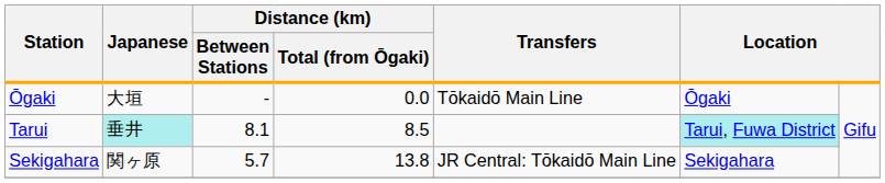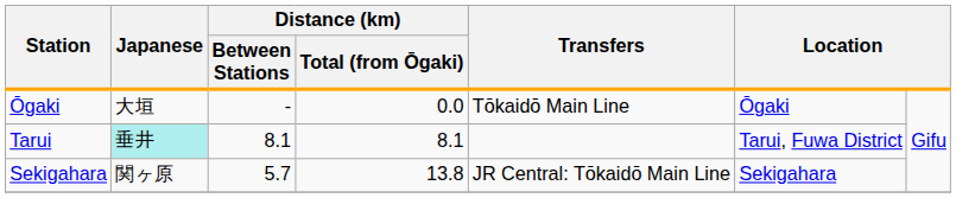 <table class="wikitable" rules="all">
 <tr>
 <th rowspan="2" style="border-bottom:solid 3px #FFA500;">Station</th>
 <th rowspan="2" style="border-bottom:solid 3px #FFA500;">Japanese</th>
 <th colspan="2">Distance (km)</th>
 <th rowspan="2" style="border-bottom:solid 3px #FFA500;">Transfers</th>
 <th colspan="2" rowspan="2" style="border-bottom:solid 3px #FFA500;">Location</th>
 </tr>
 <tr>
 <th style="border-bottom:solid 3px #FFA500;">Between<br>Stations</th>
 <th style="border-bottom:solid 3px #FFA500;">Total (from Ōgaki)</th>
 </tr>
 <tr>
 <td><a href='#'>Ōgaki</a></td>
 <td>大垣</td>
 <td align="right">-</td>
 <td align="right">0.0</td>
 <td>Tōkaidō Main Line</td>
 <td><a href='#'>Ōgaki</a></td>
 <td rowspan="3"><a href='#'>Gifu</a></td>
 </tr>
 <tr>
 <td><a href='#'>Tarui</a></td>
 <td style="background: paleturquoise;">垂井</td>
 <td align="right">8.1</td>
-<td align="right">8.5</td>
+<td align="right">8.1</td>
 <td></td>
-<td style="background: paleturquoise;"><a href='#'>Tarui</a>, <a href='#'>Fuwa District</a></td>
+<td><a href='#'>Tarui</a>, <a href='#'>Fuwa District</a></td>
 </tr>
 <tr>
 <td><a href='#'>Sekigahara</a></td>
 <td>関ヶ原</td>
 <td align="right">5.7</td>
 <td align="right">13.8</td>
 <td>JR Central: Tōkaidō Main Line</td>
 <td><a href='#'>Sekigahara</a></td>
 </tr>
 <tr>
 </tr>
 </table>
